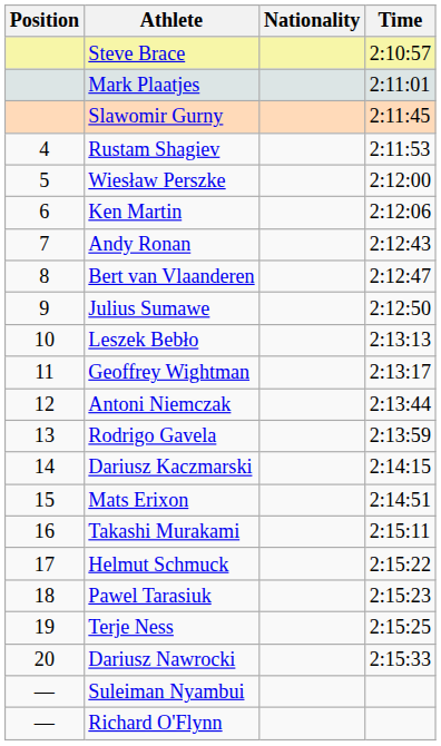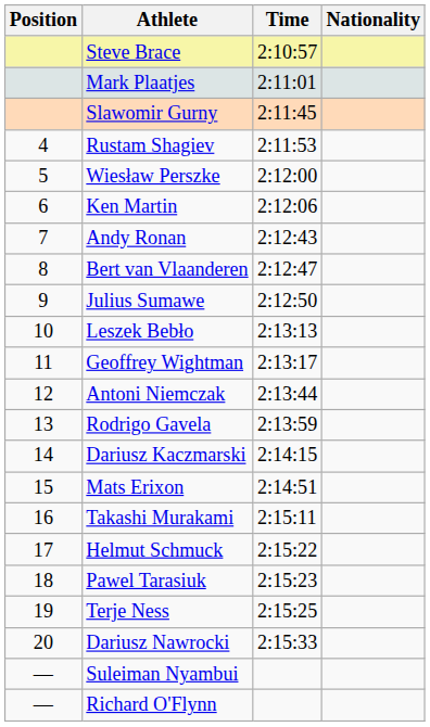 <table class="wikitable sortable">
 <tr>
 <th>Position</th>
 <th>Athlete</th>
+<th>Time</th>
 <th>Nationality</th>
-<th>Time</th>
 </tr>
 <tr bgcolor=#F7F6A8>
 <td align=center></td>
 <td><a href='#'>Steve Brace</a></td>
+<td>2:10:57</td>
 <td></td>
-<td>2:10:57</td>
 </tr>
 <tr bgcolor=#DCE5E5>
 <td align=center></td>
 <td><a href='#'>Mark Plaatjes</a></td>
+<td>2:11:01</td>
 <td></td>
-<td>2:11:01</td>
 </tr>
 <tr bgcolor=#FFDAB9>
 <td align=center></td>
 <td><a href='#'>Slawomir Gurny</a></td>
+<td>2:11:45</td>
 <td></td>
-<td>2:11:45</td>
 </tr>
 <tr>
 <td align=center>4</td>
 <td><a href='#'>Rustam Shagiev</a></td>
+<td>2:11:53</td>
 <td></td>
-<td>2:11:53</td>
 </tr>
 <tr>
 <td align=center>5</td>
 <td><a href='#'>Wiesław Perszke</a></td>
+<td>2:12:00</td>
 <td></td>
-<td>2:12:00</td>
 </tr>
 <tr>
 <td align=center>6</td>
 <td><a href='#'>Ken Martin</a></td>
+<td>2:12:06</td>
 <td></td>
-<td>2:12:06</td>
 </tr>
 <tr>
 <td align=center>7</td>
 <td><a href='#'>Andy Ronan</a></td>
+<td>2:12:43</td>
 <td></td>
-<td>2:12:43</td>
 </tr>
 <tr>
 <td align=center>8</td>
 <td><a href='#'>Bert van Vlaanderen</a></td>
+<td>2:12:47</td>
 <td></td>
-<td>2:12:47</td>
 </tr>
 <tr>
 <td align=center>9</td>
 <td><a href='#'>Julius Sumawe</a></td>
+<td>2:12:50</td>
 <td></td>
-<td>2:12:50</td>
 </tr>
 <tr>
 <td align=center>10</td>
 <td><a href='#'>Leszek Bebło</a></td>
+<td>2:13:13</td>
 <td></td>
-<td>2:13:13</td>
 </tr>
 <tr>
 <td align=center>11</td>
 <td><a href='#'>Geoffrey Wightman</a></td>
+<td>2:13:17</td>
 <td></td>
-<td>2:13:17</td>
 </tr>
 <tr>
 <td align=center>12</td>
 <td><a href='#'>Antoni Niemczak</a></td>
+<td>2:13:44</td>
 <td></td>
-<td>2:13:44</td>
 </tr>
 <tr>
 <td align=center>13</td>
 <td><a href='#'>Rodrigo Gavela</a></td>
+<td>2:13:59</td>
 <td></td>
-<td>2:13:59</td>
 </tr>
 <tr>
 <td align=center>14</td>
 <td><a href='#'>Dariusz Kaczmarski</a></td>
+<td>2:14:15</td>
 <td></td>
-<td>2:14:15</td>
 </tr>
 <tr>
 <td align=center>15</td>
 <td><a href='#'>Mats Erixon</a></td>
+<td>2:14:51</td>
 <td></td>
-<td>2:14:51</td>
 </tr>
 <tr>
 <td align=center>16</td>
 <td><a href='#'>Takashi Murakami</a></td>
+<td>2:15:11</td>
 <td></td>
-<td>2:15:11</td>
 </tr>
 <tr>
 <td align=center>17</td>
 <td><a href='#'>Helmut Schmuck</a></td>
+<td>2:15:22</td>
 <td></td>
-<td>2:15:22</td>
 </tr>
 <tr>
 <td align=center>18</td>
 <td><a href='#'>Pawel Tarasiuk</a></td>
+<td>2:15:23</td>
 <td></td>
-<td>2:15:23</td>
 </tr>
 <tr>
 <td align=center>19</td>
 <td><a href='#'>Terje Ness</a></td>
+<td>2:15:25</td>
 <td></td>
-<td>2:15:25</td>
 </tr>
 <tr>
 <td align=center>20</td>
 <td><a href='#'>Dariusz Nawrocki</a></td>
+<td>2:15:33</td>
 <td></td>
-<td>2:15:33</td>
 </tr>
 <tr>
 <td align=center>—</td>
 <td><a href='#'>Suleiman Nyambui</a></td>
 <td></td>
 <td></td>
 </tr>
 <tr>
 <td align=center>—</td>
 <td><a href='#'>Richard O'Flynn</a></td>
 <td></td>
 <td></td>
 </tr>
 </table>
